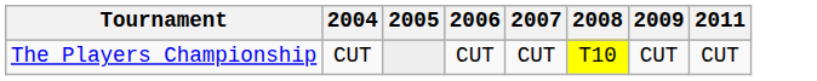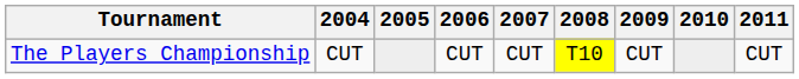 <table class="wikitable" style="font-size:95%;text-align:center;">
 <tr>
 <th>Tournament</th>
 <th>2004</th>
 <th>2005</th>
 <th>2006</th>
 <th>2007</th>
 <th>2008</th>
 <th>2009</th>
+<th>2010</th>
 <th>2011</th>
 </tr>
 <tr>
 <td align=left><a href='#'>The Players Championship</a></td>
 <td>CUT</td>
 <td style="background:#eeeeee;"></td>
 <td>CUT</td>
 <td>CUT</td>
 <td style="background:yellow;">T10</td>
 <td>CUT</td>
+<td style="background:#eeeeee;"></td>
 <td>CUT</td>
 </tr>
 </table>
